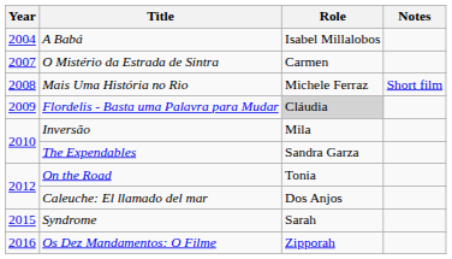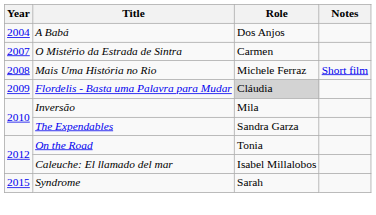 <table class="wikitable" style="font-size: 90%;">
 <tr>
 <th>Year</th>
 <th>Title</th>
 <th>Role</th>
 <th>Notes</th>
 </tr>
 <tr>
 <td><a href='#'>2004</a></td>
 <td><em>A Babá</em></td>
-<td>Isabel Millalobos</td>
+<td>Dos Anjos</td>
 <td></td>
 </tr>
 <tr>
 <td><a href='#'>2007</a></td>
 <td><em>O Mistério da Estrada de Sintra</em></td>
 <td>Carmen</td>
 <td></td>
 </tr>
 <tr>
 <td><a href='#'>2008</a></td>
 <td><em>Mais Uma História no Rio </em></td>
 <td>Michele Ferraz</td>
 <td><a href='#'>Short film</a></td>
 </tr>
 <tr>
 <td><a href='#'>2009</a></td>
 <td><em><a href='#'>Flordelis - Basta uma Palavra para Mudar</a></em></td>
 <td style="background: lightgrey;">Cláudia</td>
 <td></td>
 </tr>
 <tr>
 <td rowspan="2"><a href='#'>2010</a></td>
 <td><em>Inversão</em></td>
 <td>Mila</td>
 <td></td>
 </tr>
 <tr>
 <td><em><a href='#'>The Expendables</a></em></td>
 <td>Sandra Garza</td>
 <td></td>
 </tr>
 <tr>
 <td rowspan="2"><a href='#'>2012</a></td>
 <td><em><a href='#'>On the Road</a></em></td>
 <td>Tonia</td>
 <td></td>
 </tr>
 <tr>
 <td><em>Caleuche: El llamado del mar</em></td>
-<td>Dos Anjos</td>
+<td>Isabel Millalobos</td>
 <td></td>
 </tr>
 <tr>
 <td><a href='#'>2015</a></td>
 <td><em>Syndrome</em></td>
 <td>Sarah</td>
 <td></td>
 </tr>
-<tr>
-<td><a href='#'>2016</a></td>
-<td><em><a href='#'>Os Dez Mandamentos: O Filme</a></em></td>
-<td><a href='#'>Zipporah</a></td>
-<td></td>
-</tr>
 </table>
